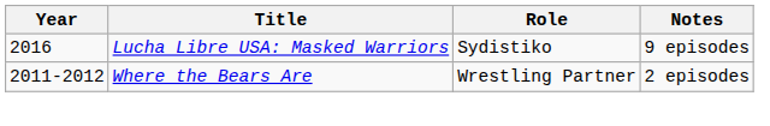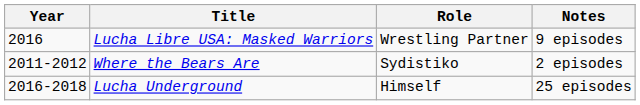 <table class="wikitable">
 <tr>
 <th>Year</th>
 <th>Title</th>
 <th>Role</th>
 <th>Notes</th>
 </tr>
 <tr>
 <td>2016</td>
 <td><em><a href='#'>Lucha Libre USA: Masked Warriors</a></em></td>
-<td>Sydistiko</td>
+<td>Wrestling Partner</td>
 <td>9 episodes</td>
 </tr>
 <tr>
 <td>2011-2012</td>
 <td><em><a href='#'>Where the Bears Are</a></em></td>
-<td>Wrestling Partner</td>
+<td>Sydistiko</td>
 <td>2 episodes</td>
 </tr>
+<tr>
+<td>2016-2018</td>
+<td><em><a href='#'>Lucha Underground</a></em></td>
+<td>Himself</td>
+<td>25 episodes</td>
+</tr>
 </table>
